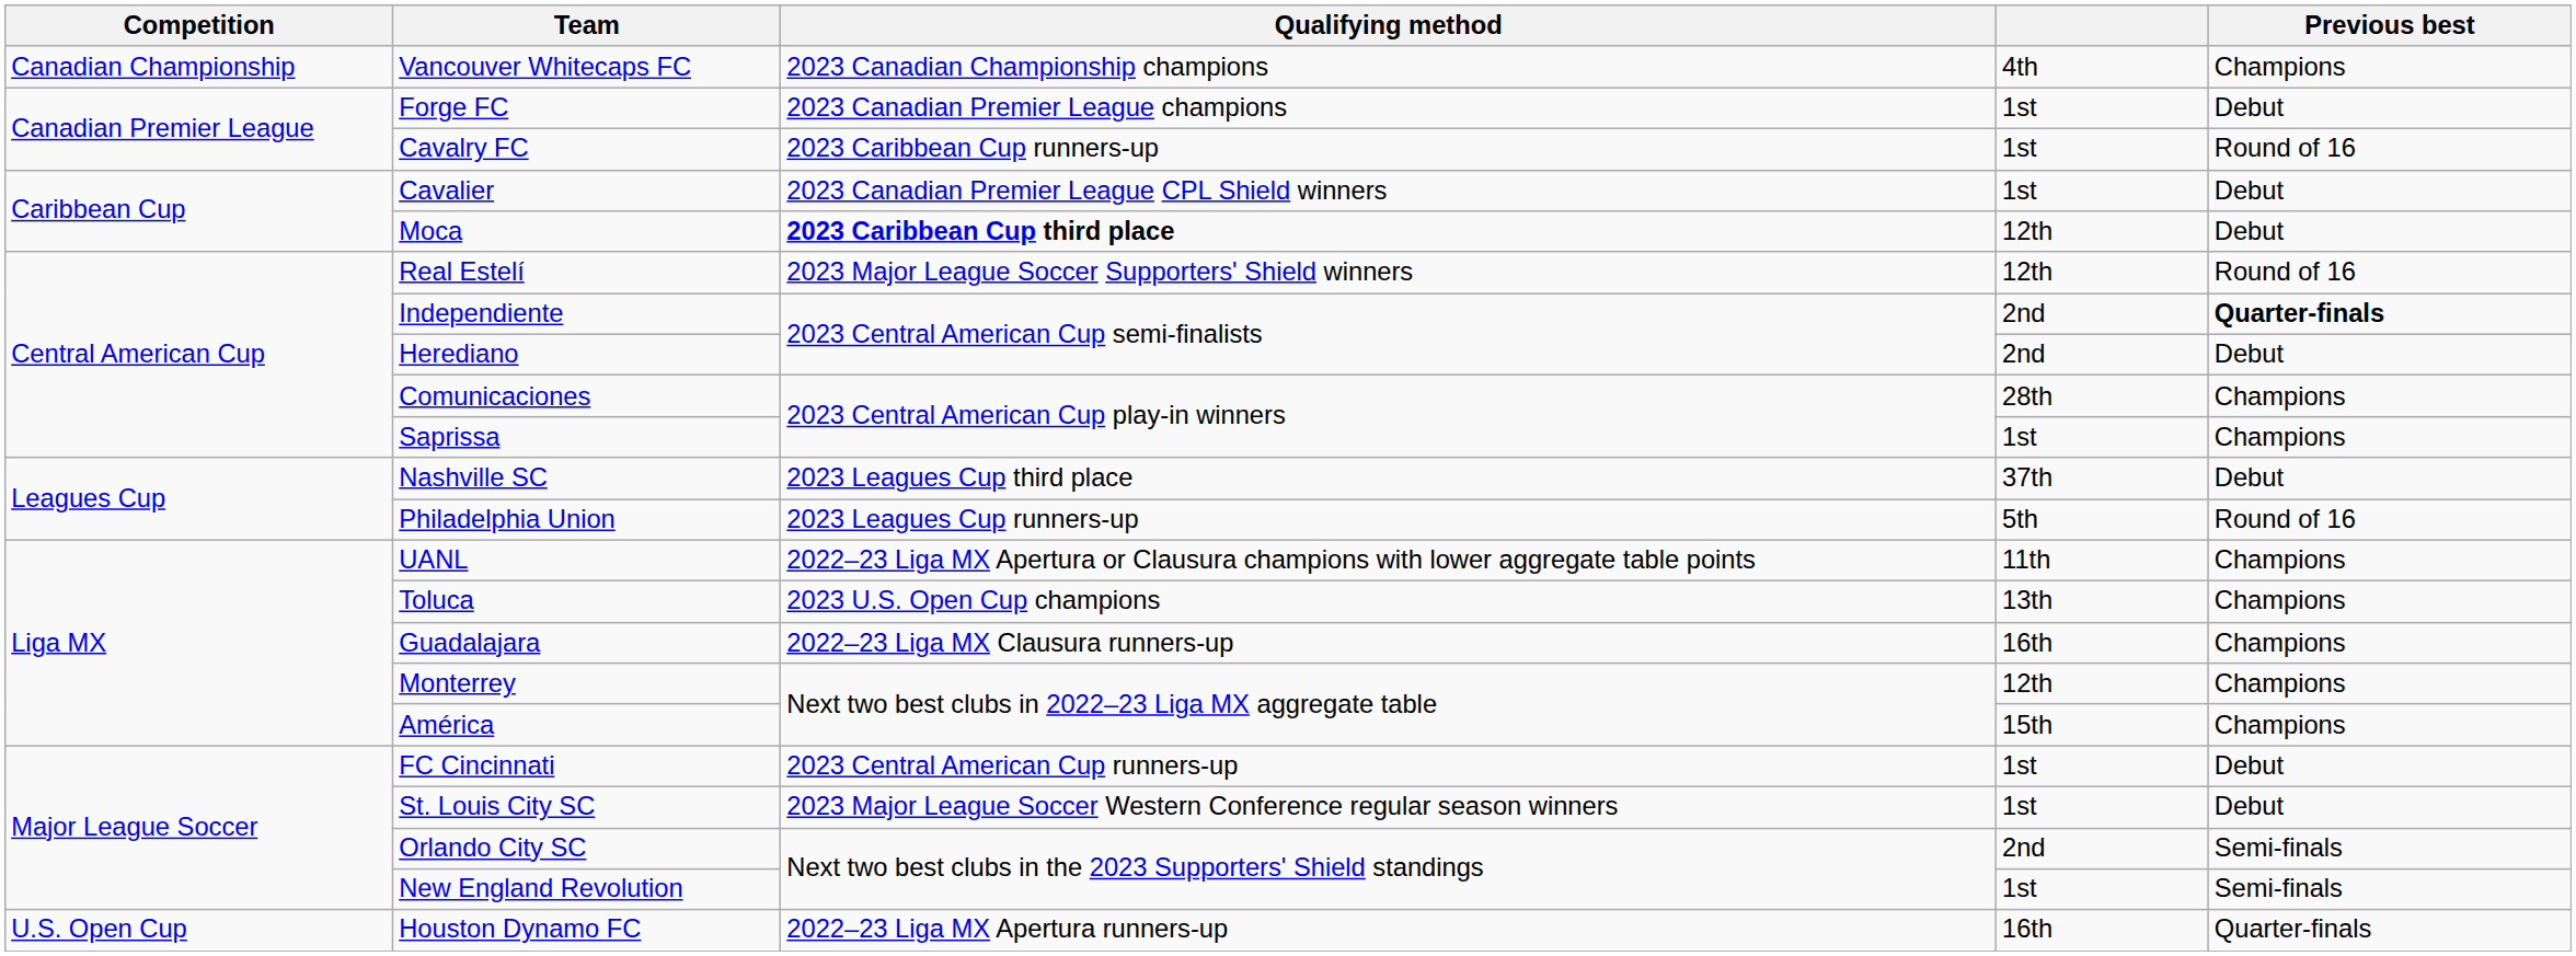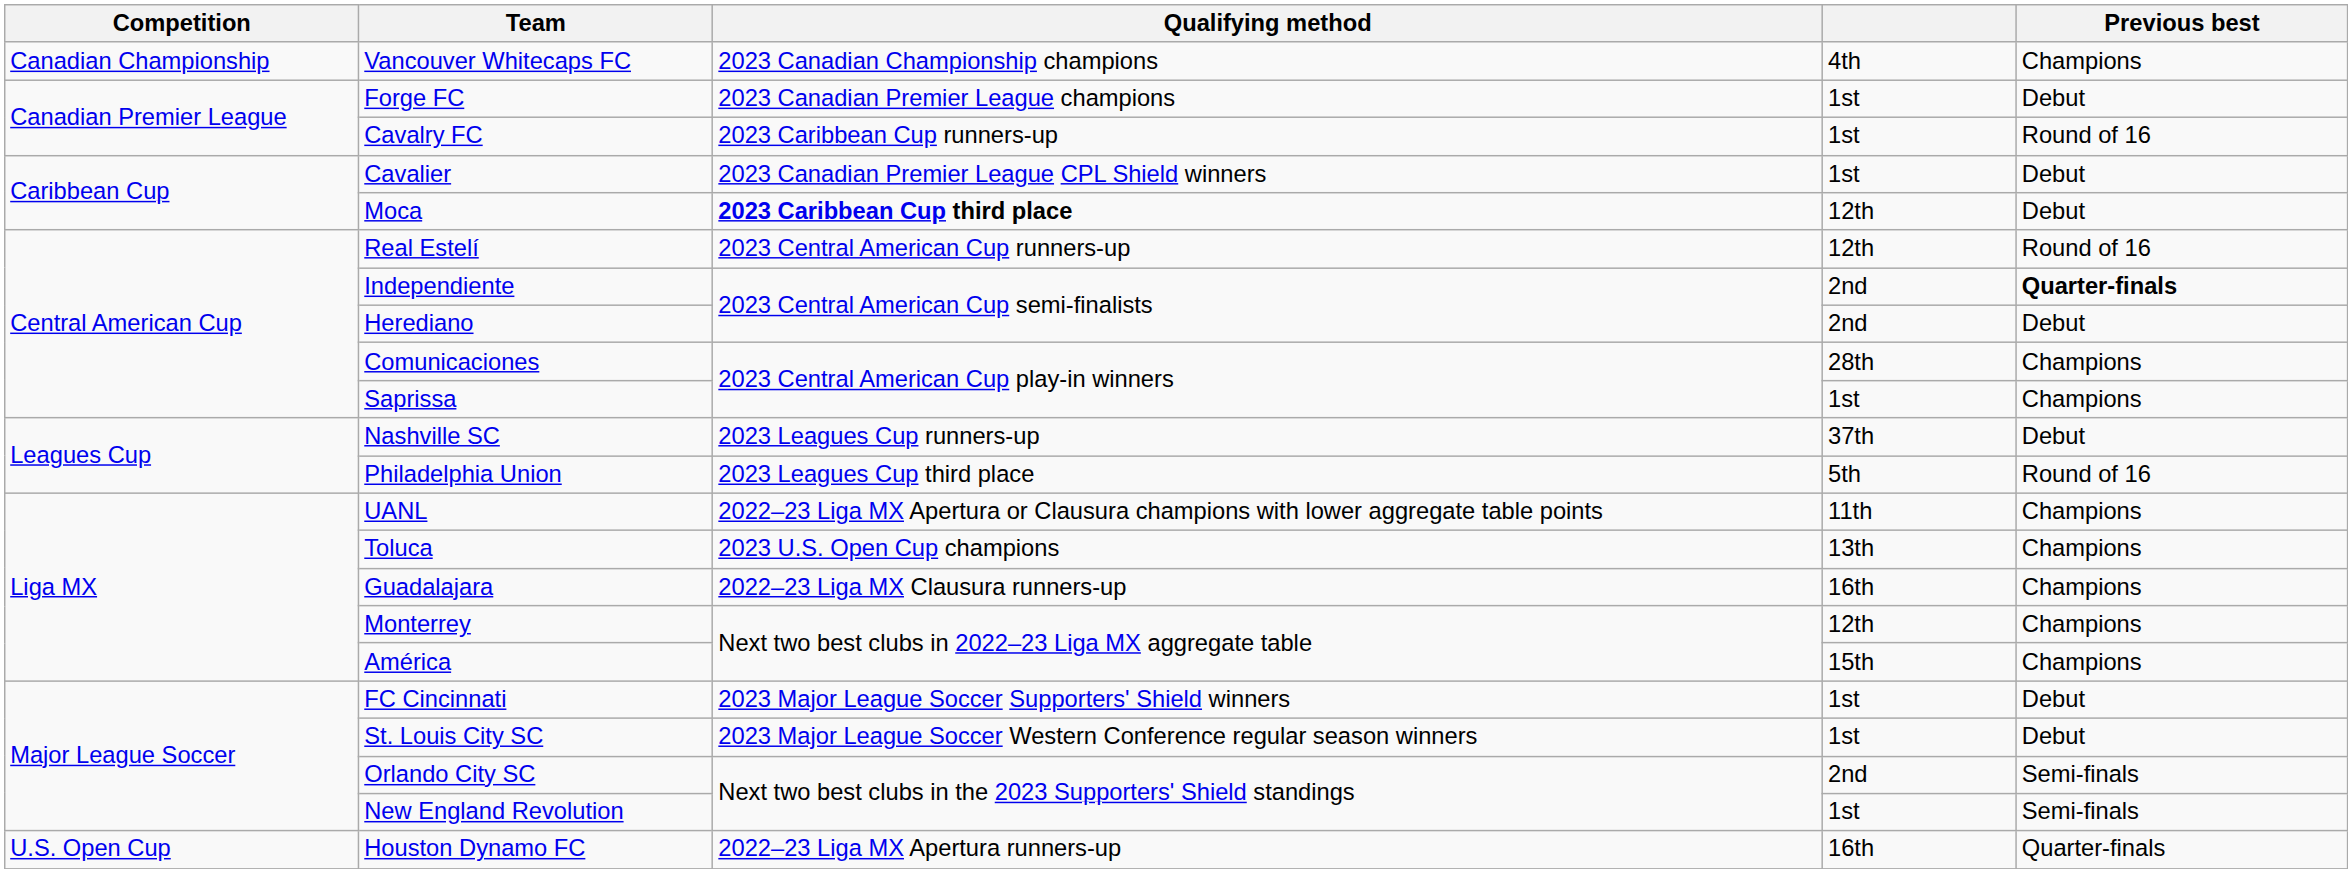 <table class="wikitable" style="table-layout:fixed; width:100%;">
 <tr>
 <th width=15%>Competition</th>
 <th width=15%>Team</th>
 <th width=48%>Qualifying method</th>
 <th width=8%> </th>
 <th width=14%>Previous best </th>
 </tr>
 <tr>
 <td><a href='#'>Canadian Championship</a><br></td>
 <td> <a href='#'>Vancouver Whitecaps FC</a></td>
 <td><a href='#'>2023 Canadian Championship</a> champions</td>
 <td>4th </td>
 <td>Champions </td>
 </tr>
 <tr>
 <td rowspan=2><a href='#'>Canadian Premier League</a><br></td>
 <td> <a href='#'>Forge FC</a></td>
 <td><a href='#'>2023 Canadian Premier League</a> champions</td>
 <td>1st</td>
 <td>Debut</td>
 </tr>
 <tr>
 <td> <a href='#'>Cavalry FC</a></td>
 <td><a href='#'>2023 Caribbean Cup</a> runners-up</td>
 <td>1st</td>
 <td>Round of 16 </td>
 </tr>
 <tr>
 <td rowspan=2><a href='#'>Caribbean Cup</a><br></td>
 <td> <a href='#'>Cavalier</a></td>
 <td><a href='#'>2023 Canadian Premier League</a> <a href='#'>CPL Shield</a> winners</td>
 <td>1st</td>
 <td>Debut</td>
 </tr>
 <tr>
 <td> <a href='#'>Moca</a></td>
 <td><strong><a href='#'>2023 Caribbean Cup</a> third place</strong></td>
 <td>12th </td>
 <td>Debut</td>
 </tr>
 <tr>
 <td rowspan=5><a href='#'>Central American Cup</a><br></td>
 <td> <a href='#'>Real Estelí</a></td>
-<td><a href='#'>2023 Major League Soccer</a> <a href='#'>Supporters' Shield</a> winners</td>
+<td><a href='#'>2023 Central American Cup</a> runners-up</td>
 <td>12th </td>
 <td>Round of 16 </td>
 </tr>
 <tr>
 <td> <a href='#'>Independiente</a></td>
 <td rowspan="2"><a href='#'>2023 Central American Cup</a> semi-finalists</td>
 <td>2nd </td>
 <td><strong>Quarter-finals </strong></td>
 </tr>
 <tr>
 <td> <a href='#'>Herediano</a></td>
 <td>2nd </td>
 <td>Debut</td>
 </tr>
 <tr>
 <td> <a href='#'>Comunicaciones</a></td>
 <td rowspan="2"><a href='#'>2023 Central American Cup</a> play-in winners</td>
 <td>28th </td>
 <td>Champions </td>
 </tr>
 <tr>
 <td> <a href='#'>Saprissa</a></td>
 <td>1st</td>
 <td>Champions </td>
 </tr>
 <tr>
 <td rowspan=2><a href='#'>Leagues Cup</a><br></td>
 <td> <a href='#'>Nashville SC</a></td>
-<td><a href='#'>2023 Leagues Cup</a> third place</td>
+<td><a href='#'>2023 Leagues Cup</a> runners-up</td>
 <td>37th </td>
 <td>Debut</td>
 </tr>
 <tr>
 <td> <a href='#'>Philadelphia Union</a></td>
-<td><a href='#'>2023 Leagues Cup</a> runners-up</td>
+<td><a href='#'>2023 Leagues Cup</a> third place</td>
 <td>5th </td>
 <td>Round of 16 </td>
 </tr>
 <tr>
 <td rowspan=5><a href='#'>Liga MX</a><br></td>
 <td> <a href='#'>UANL</a></td>
 <td><a href='#'>2022–23 Liga MX</a> Apertura or Clausura champions with lower aggregate table points</td>
 <td>11th </td>
 <td>Champions </td>
 </tr>
 <tr>
 <td> <a href='#'>Toluca</a></td>
 <td><a href='#'>2023 U.S. Open Cup</a> champions</td>
 <td>13th </td>
 <td>Champions </td>
 </tr>
 <tr>
 <td> <a href='#'>Guadalajara</a></td>
 <td><a href='#'>2022–23 Liga MX</a> Clausura runners-up</td>
 <td>16th </td>
 <td>Champions </td>
 </tr>
 <tr>
 <td> <a href='#'>Monterrey</a></td>
 <td rowspan="2">Next two best clubs in <a href='#'>2022–23 Liga MX</a> aggregate table</td>
 <td>12th </td>
 <td>Champions </td>
 </tr>
 <tr>
 <td> <a href='#'>América</a></td>
 <td>15th </td>
 <td>Champions </td>
 </tr>
 <tr>
 <td rowspan=4><a href='#'>Major League Soccer</a><br></td>
 <td> <a href='#'>FC Cincinnati</a></td>
-<td><a href='#'>2023 Central American Cup</a> runners-up</td>
+<td><a href='#'>2023 Major League Soccer</a> <a href='#'>Supporters' Shield</a> winners</td>
 <td>1st</td>
 <td>Debut</td>
 </tr>
 <tr>
 <td> <a href='#'>St. Louis City SC</a></td>
 <td><a href='#'>2023 Major League Soccer</a> Western Conference regular season winners</td>
 <td>1st</td>
 <td>Debut</td>
 </tr>
 <tr>
 <td> <a href='#'>Orlando City SC</a></td>
 <td rowspan="2">Next two best clubs in the <a href='#'>2023 Supporters' Shield</a> standings</td>
 <td>2nd </td>
 <td>Semi-finals </td>
 </tr>
 <tr>
 <td> <a href='#'>New England Revolution</a></td>
 <td>1st</td>
 <td>Semi-finals </td>
 </tr>
 <tr>
 <td><a href='#'>U.S. Open Cup</a><br></td>
 <td> <a href='#'>Houston Dynamo FC</a></td>
 <td><a href='#'>2022–23 Liga MX</a> Apertura runners-up</td>
 <td>16th </td>
 <td>Quarter-finals </td>
 </tr>
 <tr>
 </tr>
 </table>
